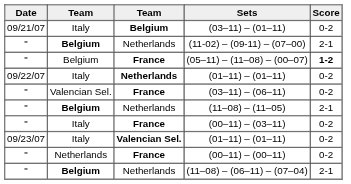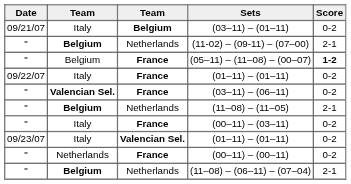 <table border="1" cellpadding="3" cellspacing="0" align="left">
 <tr>
 <th style="background:#efefef;">Date</th>
 <th style="background:#efefef;">Team</th>
 <th style="background:#efefef;">Team</th>
 <th style="background:#efefef;">Sets</th>
 <th style="background:#efefef;">Score</th>
 </tr>
 <tr align="center">
 <td>09/21/07</td>
 <td>Italy</td>
 <td><strong>Belgium</strong></td>
 <td>(03–11) – (01–11)</td>
 <td>0-2</td>
 </tr>
 <tr align="center">
 <td>"</td>
 <td><strong>Belgium</strong></td>
 <td>Netherlands</td>
 <td>(11-02) – (09-11) – (07–00)</td>
 <td>2-1</td>
 </tr>
 <tr align="center">
 <td>"</td>
 <td>Belgium</td>
 <td><strong>France</strong></td>
 <td>(05–11) – (11–08) – (00–07)</td>
 <td><strong>1-2</strong></td>
 </tr>
 <tr align="center">
 <td>09/22/07</td>
 <td>Italy</td>
-<td><strong>Netherlands</strong></td>
+<td><strong>France</strong></td>
 <td>(01–11) – (01–11)</td>
 <td>0-2</td>
 </tr>
 <tr align="center">
 <td>"</td>
-<td>Valencian Sel.</td>
+<td><strong>Valencian Sel.</strong></td>
 <td><strong>France</strong></td>
 <td>(03–11) – (06–11)</td>
 <td>0-2</td>
 </tr>
 <tr align="center">
 <td>"</td>
 <td><strong>Belgium</strong></td>
 <td>Netherlands</td>
 <td>(11–08) – (11–05)</td>
 <td>2-1</td>
 </tr>
 <tr align="center">
 <td>"</td>
 <td>Italy</td>
 <td><strong>France</strong></td>
 <td>(00–11) – (03–11)</td>
 <td>0-2</td>
 </tr>
 <tr align="center">
 <td>09/23/07</td>
 <td>Italy</td>
 <td><strong>Valencian Sel.</strong></td>
 <td>(01–11) – (01–11)</td>
 <td>0-2</td>
 </tr>
 <tr align="center">
 <td>"</td>
 <td>Netherlands</td>
 <td><strong>France</strong></td>
 <td>(00–11) – (00–11)</td>
 <td>0-2</td>
 </tr>
 <tr align="center">
 <td>"</td>
 <td><strong>Belgium</strong></td>
 <td>Netherlands</td>
 <td>(11–08) – (06–11) – (07–04)</td>
 <td>2-1</td>
 </tr>
 </table>
